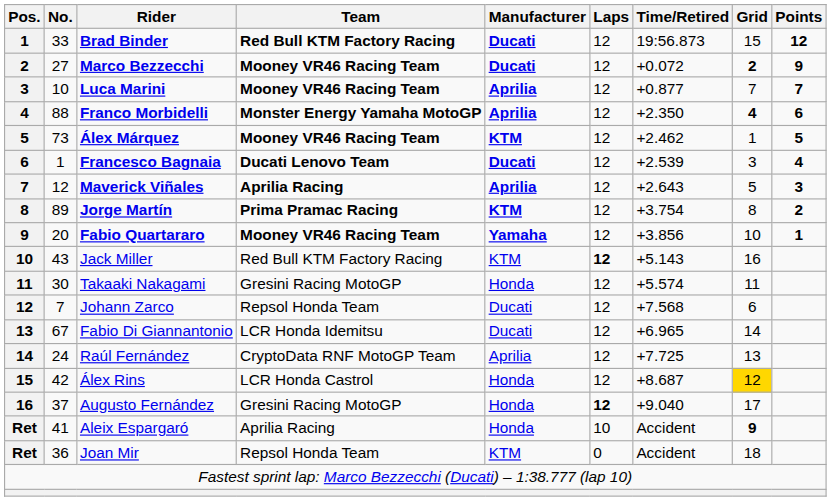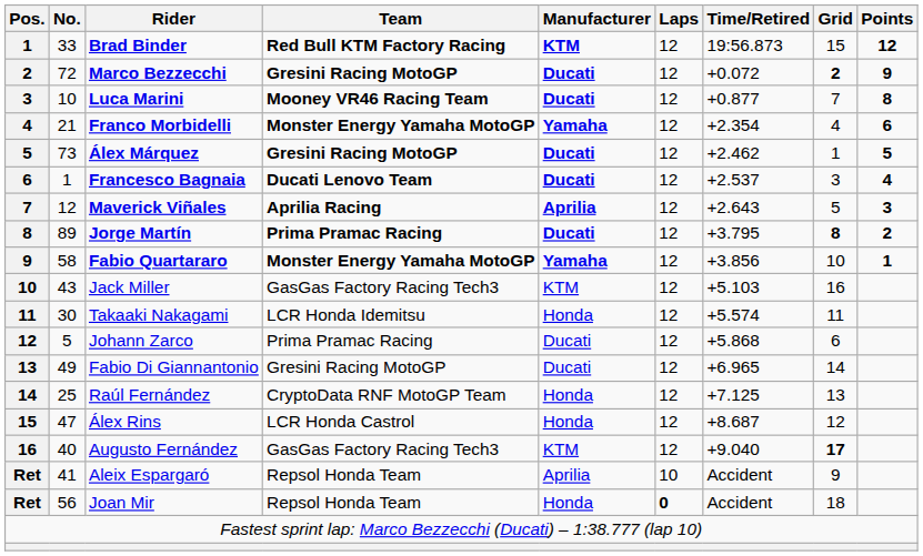 <table class="wikitable" style="font-size: 85%;">
 <tr>
 <th>Pos.</th>
 <th>No.</th>
 <th>Rider</th>
 <th>Team</th>
 <th>Manufacturer</th>
 <th>Laps</th>
 <th>Time/Retired</th>
 <th>Grid</th>
 <th>Points</th>
 </tr>
 <tr>
 <th scope="row">1</th>
 <td align="center">33</td>
 <td> <strong><a href='#'>Brad Binder</a></strong></td>
 <td><strong>Red Bull KTM Factory Racing</strong></td>
-<td><strong><a href='#'>Ducati</a></strong></td>
+<td><strong><a href='#'>KTM</a></strong></td>
 <td>12</td>
 <td>19:56.873</td>
 <td align="center">15</td>
 <td align="center"><strong>12</strong></td>
 </tr>
 <tr>
 <th scope="row">2</th>
-<td align="center">27</td>
+<td align="center">72</td>
 <td> <strong><a href='#'>Marco Bezzecchi</a></strong></td>
-<td><strong>Mooney VR46 Racing Team</strong></td>
+<td><strong>Gresini Racing MotoGP</strong></td>
 <td><strong><a href='#'>Ducati</a></strong></td>
 <td>12</td>
 <td>+0.072</td>
 <td align="center"><strong>2</strong></td>
 <td align="center"><strong>9</strong></td>
 </tr>
 <tr>
 <th scope="row">3</th>
 <td align="center">10</td>
 <td> <strong><a href='#'>Luca Marini</a></strong></td>
 <td><strong>Mooney VR46 Racing Team</strong></td>
-<td><strong><a href='#'>Aprilia</a></strong></td>
+<td><strong><a href='#'>Ducati</a></strong></td>
 <td>12</td>
 <td>+0.877</td>
 <td align="center">7</td>
-<td align="center"><strong>7</strong></td>
+<td align="center"><strong>8</strong></td>
 </tr>
 <tr>
 <th scope="row">4</th>
-<td align="center">88</td>
+<td align="center">21</td>
 <td> <strong><a href='#'>Franco Morbidelli</a></strong></td>
 <td><strong>Monster Energy Yamaha MotoGP</strong></td>
-<td><strong><a href='#'>Aprilia</a></strong></td>
+<td><strong><a href='#'>Yamaha</a></strong></td>
 <td>12</td>
-<td>+2.350</td>
-<td align="center"><strong>4</strong></td>
+<td>+2.354</td>
+<td align="center">4</td>
 <td align="center"><strong>6</strong></td>
 </tr>
 <tr>
 <th scope="row">5</th>
 <td align="center">73</td>
 <td> <strong><a href='#'>Álex Márquez</a></strong></td>
-<td><strong>Mooney VR46 Racing Team</strong></td>
-<td><strong><a href='#'>KTM</a></strong></td>
+<td><strong>Gresini Racing MotoGP</strong></td>
+<td><strong><a href='#'>Ducati</a></strong></td>
 <td>12</td>
 <td>+2.462</td>
 <td align="center">1</td>
 <td align="center"><strong>5</strong></td>
 </tr>
 <tr>
 <th scope="row">6</th>
 <td align="center">1</td>
 <td> <strong><a href='#'>Francesco Bagnaia</a></strong></td>
 <td><strong>Ducati Lenovo Team</strong></td>
 <td><strong><a href='#'>Ducati</a></strong></td>
 <td>12</td>
-<td>+2.539</td>
+<td>+2.537</td>
 <td align="center">3</td>
 <td align="center"><strong>4</strong></td>
 </tr>
 <tr>
 <th scope="row">7</th>
 <td align="center">12</td>
 <td> <strong><a href='#'>Maverick Viñales</a></strong></td>
 <td><strong>Aprilia Racing</strong></td>
 <td><strong><a href='#'>Aprilia</a></strong></td>
 <td>12</td>
 <td>+2.643</td>
 <td align="center">5</td>
 <td align="center"><strong>3</strong></td>
 </tr>
 <tr>
 <th scope="row">8</th>
 <td align="center">89</td>
 <td> <strong><a href='#'>Jorge Martín</a></strong></td>
 <td><strong>Prima Pramac Racing</strong></td>
-<td><strong><a href='#'>KTM</a></strong></td>
+<td><strong><a href='#'>Ducati</a></strong></td>
 <td>12</td>
-<td>+3.754</td>
-<td align="center">8</td>
+<td>+3.795</td>
+<td align="center"><strong>8</strong></td>
 <td align="center"><strong>2</strong></td>
 </tr>
 <tr>
 <th scope="row">9</th>
-<td align="center">20</td>
+<td align="center">58</td>
 <td> <strong><a href='#'>Fabio Quartararo</a></strong></td>
-<td><strong>Mooney VR46 Racing Team</strong></td>
+<td><strong>Monster Energy Yamaha MotoGP</strong></td>
 <td><strong><a href='#'>Yamaha</a></strong></td>
 <td>12</td>
 <td>+3.856</td>
 <td align="center">10</td>
 <td align="center"><strong>1</strong></td>
 </tr>
 <tr>
 <th scope="row">10</th>
 <td align="center">43</td>
 <td> <a href='#'>Jack Miller</a></td>
-<td>Red Bull KTM Factory Racing</td>
+<td>GasGas Factory Racing Tech3</td>
 <td><a href='#'>KTM</a></td>
-<td><strong>12</strong></td>
-<td>+5.143</td>
+<td>12</td>
+<td>+5.103</td>
 <td align="center">16</td>
 <td></td>
 </tr>
 <tr>
 <th scope="row">11</th>
 <td align="center">30</td>
 <td> <a href='#'>Takaaki Nakagami</a></td>
-<td>Gresini Racing MotoGP</td>
+<td>LCR Honda Idemitsu</td>
 <td><a href='#'>Honda</a></td>
 <td>12</td>
 <td>+5.574</td>
 <td align="center">11</td>
 <td></td>
 </tr>
 <tr>
 <th scope="row">12</th>
-<td align="center">7</td>
+<td align="center">5</td>
 <td> <a href='#'>Johann Zarco</a></td>
-<td>Repsol Honda Team</td>
+<td>Prima Pramac Racing</td>
 <td><a href='#'>Ducati</a></td>
 <td>12</td>
-<td>+7.568</td>
+<td>+5.868</td>
 <td align="center">6</td>
 <td></td>
 </tr>
 <tr>
 <th scope="row">13</th>
-<td align="center">67</td>
+<td align="center">49</td>
 <td> <a href='#'>Fabio Di Giannantonio</a></td>
-<td>LCR Honda Idemitsu</td>
+<td>Gresini Racing MotoGP</td>
 <td><a href='#'>Ducati</a></td>
 <td>12</td>
 <td>+6.965</td>
 <td align="center">14</td>
 <td></td>
 </tr>
 <tr>
 <th scope="row">14</th>
-<td align="center">24</td>
+<td align="center">25</td>
 <td> <a href='#'>Raúl Fernández</a></td>
 <td>CryptoData RNF MotoGP Team</td>
-<td><a href='#'>Aprilia</a></td>
+<td><a href='#'>Honda</a></td>
 <td>12</td>
-<td>+7.725</td>
+<td>+7.125</td>
 <td align="center">13</td>
 <td></td>
 </tr>
 <tr>
 <th scope="row">15</th>
-<td align="center">42</td>
+<td align="center">47</td>
 <td> <a href='#'>Álex Rins</a></td>
 <td>LCR Honda Castrol</td>
 <td><a href='#'>Honda</a></td>
 <td>12</td>
 <td>+8.687</td>
-<td align="center" style="background: gold;">12</td>
+<td align="center">12</td>
 <td></td>
 </tr>
 <tr>
 <th scope="row">16</th>
-<td align="center">37</td>
+<td align="center">40</td>
 <td> <a href='#'>Augusto Fernández</a></td>
-<td>Gresini Racing MotoGP</td>
-<td><a href='#'>Honda</a></td>
-<td><strong>12</strong></td>
+<td>GasGas Factory Racing Tech3</td>
+<td><a href='#'>KTM</a></td>
+<td>12</td>
 <td>+9.040</td>
-<td align="center">17</td>
+<td align="center"><strong>17</strong></td>
 <td></td>
 </tr>
 <tr>
 <th scope="row">Ret</th>
 <td align="center">41</td>
 <td> <a href='#'>Aleix Espargaró</a></td>
-<td>Aprilia Racing</td>
-<td><a href='#'>Honda</a></td>
+<td>Repsol Honda Team</td>
+<td><a href='#'>Aprilia</a></td>
 <td>10</td>
 <td>Accident</td>
-<td align="center"><strong>9</strong></td>
+<td align="center">9</td>
 <td></td>
 </tr>
 <tr>
 <th scope="row">Ret</th>
-<td align="center">36</td>
+<td align="center">56</td>
 <td> <a href='#'>Joan Mir</a></td>
 <td>Repsol Honda Team</td>
-<td><a href='#'>KTM</a></td>
-<td>0</td>
+<td><a href='#'>Honda</a></td>
+<td><strong>0</strong></td>
 <td>Accident</td>
 <td align="center">18</td>
 <td align="center"></td>
 </tr>
 <tr class="sortbottom">
 <td colspan="9" style="text-align:center"><em>Fastest sprint lap:  <a href='#'>Marco Bezzecchi</a> (<a href='#'>Ducati</a>) – 1:38.777 (lap 10)</em></td>
 </tr>
 <tr class="sortbottom">
 <th colspan=9></th>
 </tr>
 </table>
